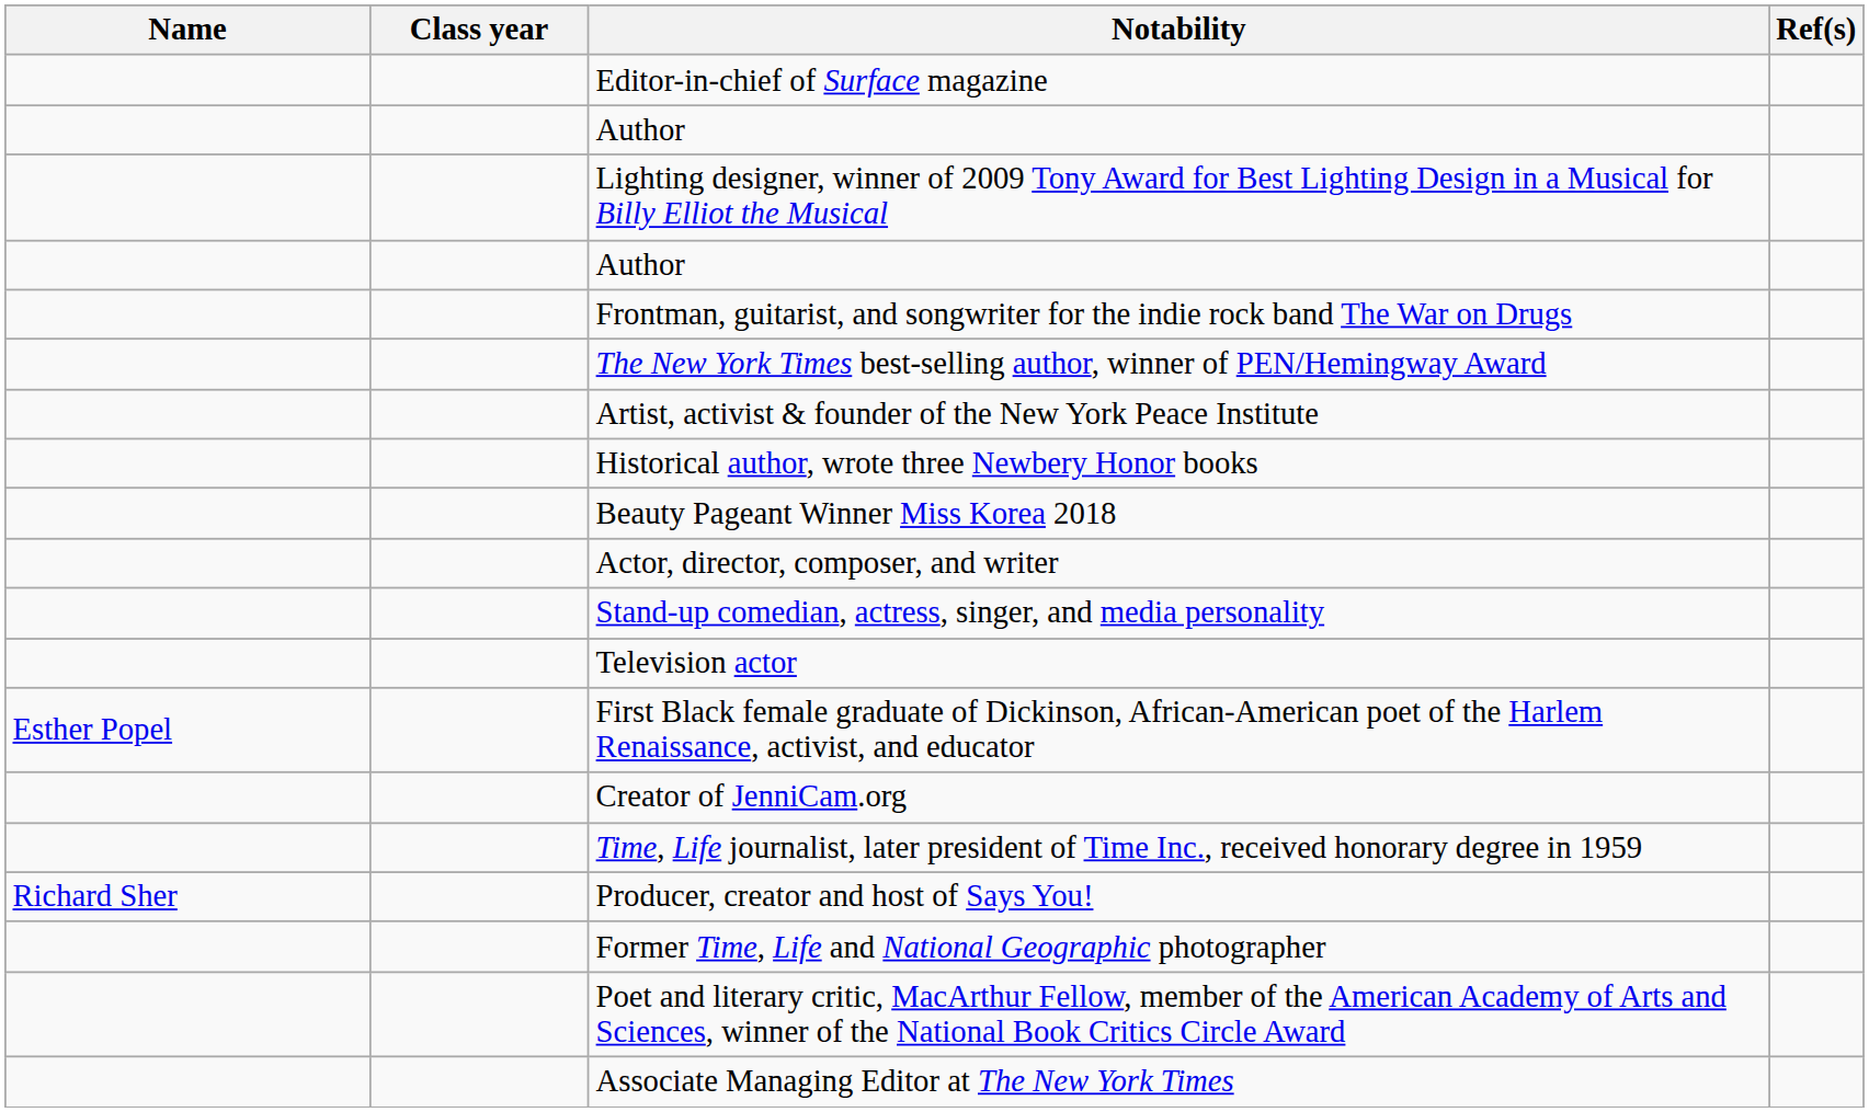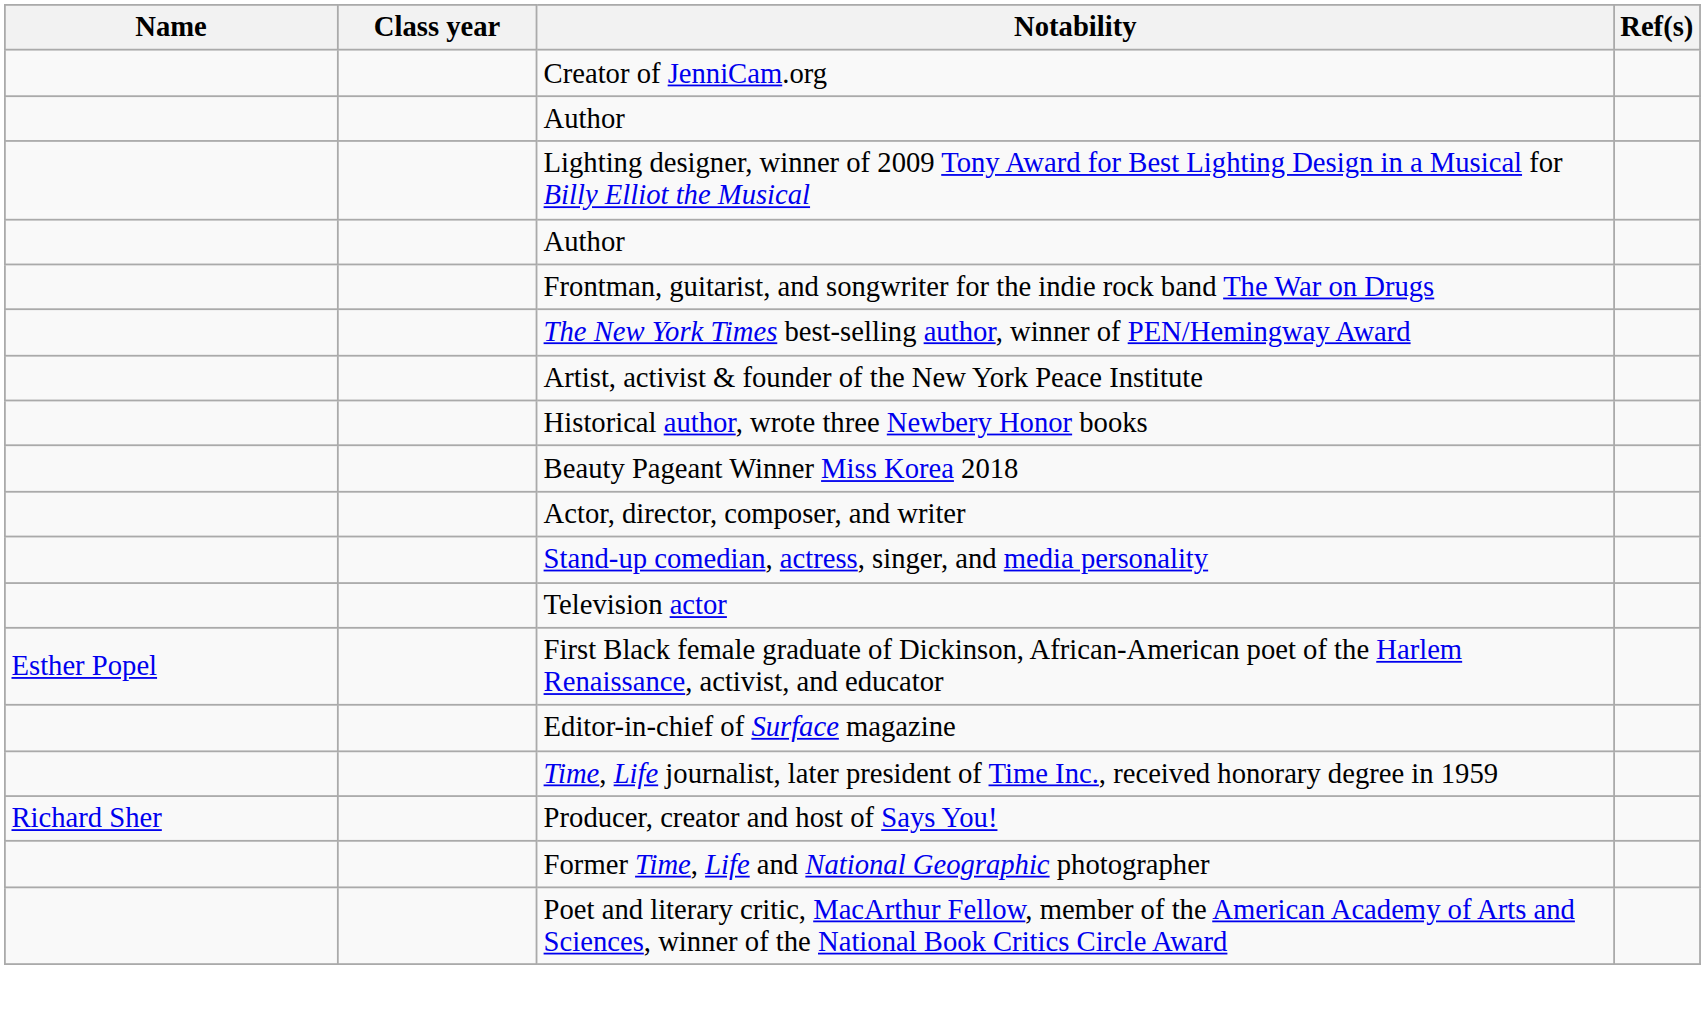 <table class="wikitable sortable" style="width:75%;">
 <tr valign="top">
 <th style="width:20%;">Name</th>
 <th style="width:12%;">Class year</th>
 <th style="width:65%;" class="unsortable">Notability</th>
 <th style="width:3%;" class="unsortable">Ref(s)</th>
 </tr>
-<tr valign="top">
+<tr>
 <td></td>
 <td></td>
-<td>Editor-in-chief of <em><a href='#'>Surface</a></em> magazine</td>
+<td>Creator of <a href='#'>JenniCam</a>.org</td>
 <td></td>
 </tr>
 <tr>
 <td></td>
 <td></td>
 <td>Author</td>
 <td></td>
 </tr>
 <tr>
 <td></td>
 <td></td>
 <td>Lighting designer, winner of 2009 <a href='#'>Tony Award for Best Lighting Design in a Musical</a> for <em><a href='#'>Billy Elliot the Musical</a></em></td>
 <td></td>
 </tr>
 <tr>
 <td></td>
 <td></td>
 <td>Author</td>
 <td></td>
 </tr>
 <tr>
 <td></td>
 <td></td>
 <td>Frontman, guitarist, and songwriter for the indie rock band <a href='#'>The War on Drugs</a></td>
 <td></td>
 </tr>
 <tr>
 <td></td>
 <td></td>
 <td><em><a href='#'>The New York Times</a></em> best-selling <a href='#'>author</a>, winner of <a href='#'>PEN/Hemingway Award</a></td>
 <td></td>
 </tr>
 <tr>
 <td></td>
 <td></td>
 <td>Artist, activist & founder of the New York Peace Institute</td>
 <td></td>
 </tr>
 <tr>
 <td></td>
 <td></td>
 <td>Historical <a href='#'>author</a>, wrote three <a href='#'>Newbery Honor</a> books</td>
 <td></td>
 </tr>
 <tr>
 <td></td>
 <td></td>
 <td>Beauty Pageant Winner <a href='#'>Miss Korea</a> 2018</td>
 <td></td>
 </tr>
 <tr>
 <td></td>
 <td></td>
 <td>Actor, director, composer, and writer</td>
 <td></td>
 </tr>
 <tr>
 <td></td>
 <td data-sort-value="00"></td>
 <td><a href='#'>Stand-up comedian</a>, <a href='#'>actress</a>, singer, and <a href='#'>media personality</a></td>
 <td></td>
 </tr>
 <tr>
 <td></td>
 <td></td>
 <td>Television <a href='#'>actor</a></td>
 <td></td>
 </tr>
 <tr>
 <td><a href='#'>Esther Popel</a></td>
 <td></td>
 <td>First Black female graduate of Dickinson, African-American poet of the <a href='#'>Harlem Renaissance</a>, activist, and educator</td>
 <td></td>
 </tr>
-<tr>
+<tr valign="top">
 <td></td>
 <td></td>
-<td>Creator of <a href='#'>JenniCam</a>.org</td>
+<td>Editor-in-chief of <em><a href='#'>Surface</a></em> magazine</td>
 <td></td>
 </tr>
 <tr>
 <td></td>
 <td></td>
 <td><em><a href='#'>Time</a></em>, <em><a href='#'>Life</a></em> journalist, later president of <a href='#'>Time Inc.</a>, received honorary degree in 1959</td>
 <td></td>
 </tr>
 <tr>
 <td><a href='#'>Richard Sher</a></td>
 <td></td>
 <td>Producer, creator and host of <a href='#'>Says You!</a></td>
 <td></td>
 </tr>
 <tr>
 <td></td>
 <td></td>
 <td>Former <em><a href='#'>Time</a></em>, <em><a href='#'>Life</a></em> and <em><a href='#'>National Geographic</a></em> photographer</td>
 <td></td>
 </tr>
 <tr>
 <td></td>
 <td></td>
 <td>Poet and literary critic, <a href='#'>MacArthur Fellow</a>, member of the <a href='#'>American Academy of Arts and Sciences</a>, winner of the <a href='#'>National Book Critics Circle Award</a></td>
 <td></td>
 </tr>
 <tr>
-<td></td>
-<td></td>
-<td>Associate Managing Editor at <em><a href='#'>The New York Times</a></em></td>
-<td></td>
-</tr>
-<tr>
 </tr>
 </table>
